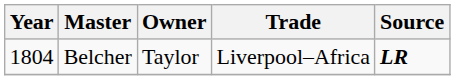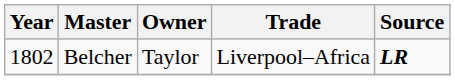 <table class=" wikitable">
 <tr>
 <th>Year</th>
 <th>Master</th>
 <th>Owner</th>
 <th>Trade</th>
 <th>Source</th>
 </tr>
 <tr>
-<td>1804</td>
+<td>1802</td>
 <td>Belcher</td>
 <td>Taylor</td>
 <td>Liverpool–Africa</td>
 <td><strong><em>LR</em></strong></td>
 </tr>
 <tr>
 </tr>
 </table>
